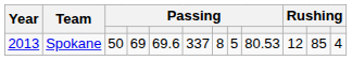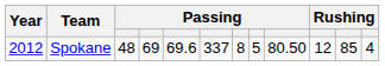 <table class="wikitable" style="text-align:center">
 <tr>
 <th rowspan=2>Year</th>
 <th rowspan=2>Team</th>
 <th colspan=7>Passing</th>
 <th colspan=3>Rushing</th>
 </tr>
 <tr>
 <th></th>
 <th></th>
 <th></th>
 <th></th>
 <th></th>
 <th></th>
 <th></th>
 <th></th>
 <th></th>
 <th></th>
 </tr>
 <tr>
-<td><a href='#'>2013</a></td>
+<td><a href='#'>2012</a></td>
 <td><a href='#'>Spokane</a></td>
-<td>50</td>
+<td>48</td>
 <td>69</td>
 <td>69.6</td>
 <td>337</td>
 <td>8</td>
 <td>5</td>
-<td>80.53</td>
+<td>80.50</td>
 <td>12</td>
 <td>85</td>
 <td>4</td>
 </tr>
 </table>
